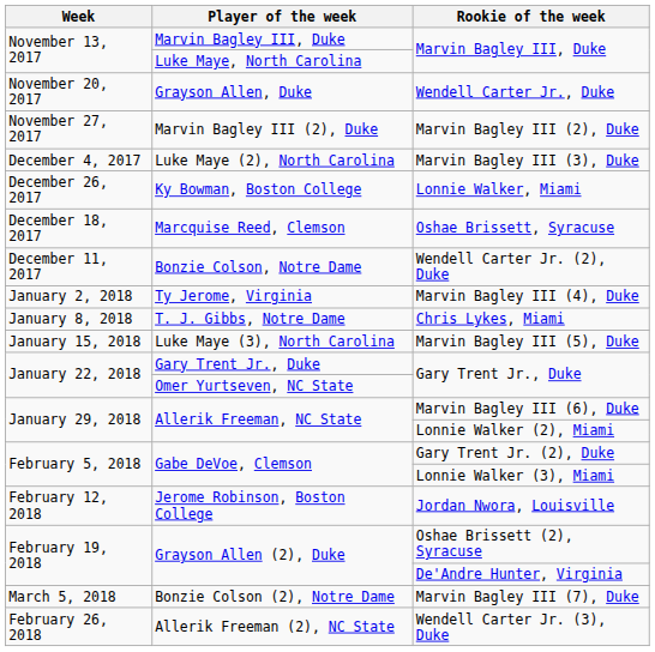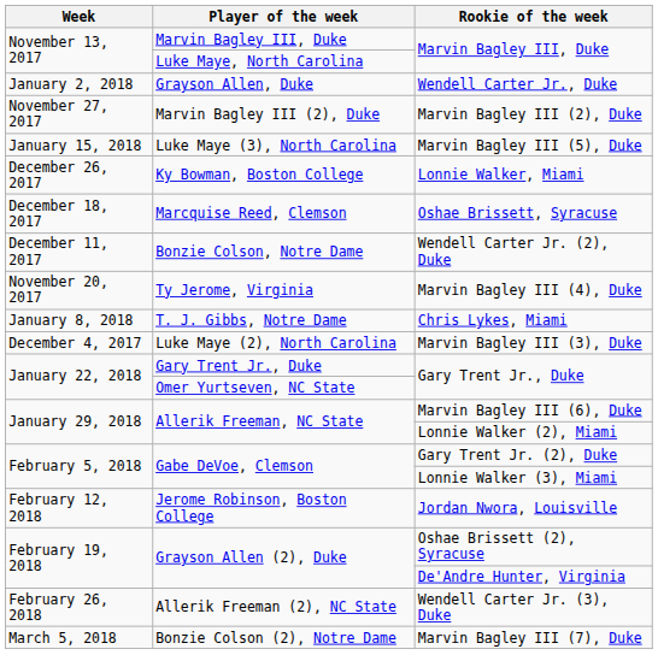 <table class="wikitable" border="1">
 <tr>
 <th>Week</th>
 <th>Player of the week</th>
 <th>Rookie of the week</th>
 </tr>
 <tr>
 <td rowspan="2">November 13, 2017</td>
 <td><a href='#'>Marvin Bagley III</a>, <a href='#'>Duke</a></td>
 <td rowspan="2"><a href='#'>Marvin Bagley III</a>, <a href='#'>Duke</a></td>
 </tr>
 <tr>
 <td><a href='#'>Luke Maye</a>, <a href='#'>North Carolina</a></td>
 </tr>
 <tr>
-<td>November 20, 2017</td>
+<td>January 2, 2018</td>
 <td><a href='#'>Grayson Allen</a>, <a href='#'>Duke</a></td>
 <td><a href='#'>Wendell Carter Jr.</a>, <a href='#'>Duke</a></td>
 </tr>
 <tr>
 <td>November 27, 2017</td>
 <td>Marvin Bagley III (2), <a href='#'>Duke</a></td>
 <td>Marvin Bagley III (2), <a href='#'>Duke</a></td>
 </tr>
 <tr>
-<td>December 4, 2017</td>
-<td>Luke Maye (2), <a href='#'>North Carolina</a></td>
-<td>Marvin Bagley III (3), <a href='#'>Duke</a></td>
+<td>January 15, 2018</td>
+<td>Luke Maye (3), <a href='#'>North Carolina</a></td>
+<td>Marvin Bagley III (5), <a href='#'>Duke</a></td>
 </tr>
 <tr>
 <td>December 26, 2017</td>
 <td><a href='#'>Ky Bowman</a>, <a href='#'>Boston College</a></td>
 <td><a href='#'>Lonnie Walker</a>, <a href='#'>Miami</a></td>
 </tr>
 <tr>
 <td>December 18, 2017</td>
 <td><a href='#'>Marcquise Reed</a>, <a href='#'>Clemson</a></td>
 <td><a href='#'>Oshae Brissett</a>, <a href='#'>Syracuse</a></td>
 </tr>
 <tr>
 <td>December 11, 2017</td>
 <td><a href='#'>Bonzie Colson</a>, <a href='#'>Notre Dame</a></td>
 <td>Wendell Carter Jr. (2), <a href='#'>Duke</a></td>
 </tr>
 <tr>
-<td>January 2, 2018</td>
+<td>November 20, 2017</td>
 <td><a href='#'>Ty Jerome</a>, <a href='#'>Virginia</a></td>
 <td>Marvin Bagley III (4), <a href='#'>Duke</a></td>
 </tr>
 <tr>
 <td>January 8, 2018</td>
 <td><a href='#'>T. J. Gibbs</a>, <a href='#'>Notre Dame</a></td>
 <td><a href='#'>Chris Lykes</a>, <a href='#'>Miami</a></td>
 </tr>
 <tr>
-<td>January 15, 2018</td>
-<td>Luke Maye (3), <a href='#'>North Carolina</a></td>
-<td>Marvin Bagley III (5), <a href='#'>Duke</a></td>
+<td>December 4, 2017</td>
+<td>Luke Maye (2), <a href='#'>North Carolina</a></td>
+<td>Marvin Bagley III (3), <a href='#'>Duke</a></td>
 </tr>
 <tr>
 <td rowspan="2">January 22, 2018</td>
 <td><a href='#'>Gary Trent Jr.</a>, <a href='#'>Duke</a></td>
 <td rowspan="2">Gary Trent Jr., <a href='#'>Duke</a></td>
 </tr>
 <tr>
 <td><a href='#'>Omer Yurtseven</a>, <a href='#'>NC State</a></td>
 </tr>
 <tr>
 <td rowspan="2">January 29, 2018</td>
 <td rowspan="2"><a href='#'>Allerik Freeman</a>, <a href='#'>NC State</a></td>
 <td>Marvin Bagley III (6), <a href='#'>Duke</a></td>
 </tr>
 <tr>
 <td>Lonnie Walker (2), <a href='#'>Miami</a></td>
 </tr>
 <tr>
 <td rowspan="2">February 5, 2018</td>
 <td rowspan="2"><a href='#'>Gabe DeVoe</a>, <a href='#'>Clemson</a></td>
 <td>Gary Trent Jr. (2), <a href='#'>Duke</a></td>
 </tr>
 <tr>
 <td>Lonnie Walker (3), <a href='#'>Miami</a></td>
 </tr>
 <tr>
 <td>February 12, 2018</td>
 <td><a href='#'>Jerome Robinson</a>, <a href='#'>Boston College</a></td>
 <td><a href='#'>Jordan Nwora</a>, <a href='#'>Louisville</a></td>
 </tr>
 <tr>
 <td rowspan="2">February 19, 2018</td>
 <td rowspan="2"><a href='#'>Grayson Allen</a> (2), <a href='#'>Duke</a></td>
 <td>Oshae Brissett (2), <a href='#'>Syracuse</a></td>
 </tr>
 <tr>
 <td><a href='#'>De'Andre Hunter</a>, <a href='#'>Virginia</a></td>
 </tr>
 <tr>
+<td>February 26, 2018</td>
+<td>Allerik Freeman (2), <a href='#'>NC State</a></td>
+<td>Wendell Carter Jr. (3), <a href='#'>Duke</a></td>
+</tr>
+<tr>
 <td>March 5, 2018</td>
 <td>Bonzie Colson (2), <a href='#'>Notre Dame</a></td>
 <td>Marvin Bagley III (7), <a href='#'>Duke</a></td>
 </tr>
-<tr>
-<td>February 26, 2018</td>
-<td>Allerik Freeman (2), <a href='#'>NC State</a></td>
-<td>Wendell Carter Jr. (3), <a href='#'>Duke</a></td>
-</tr>
 </table>
